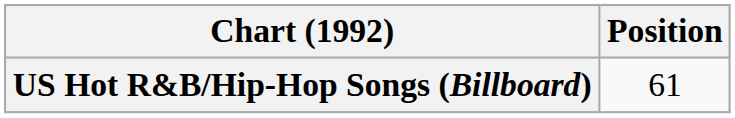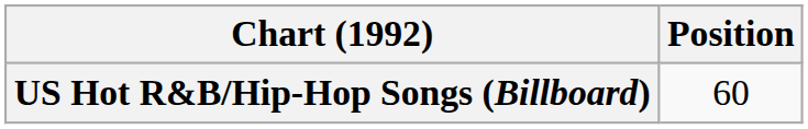 <table class="wikitable plainrowheaders" style="text-align:center">
 <tr>
 <th scope="col">Chart (1992)</th>
 <th scope="col">Position</th>
 </tr>
 <tr>
 <th scope="row">US Hot R&B/Hip-Hop Songs (<em>Billboard</em>)</th>
-<td>61</td>
+<td>60</td>
 </tr>
 </table>
